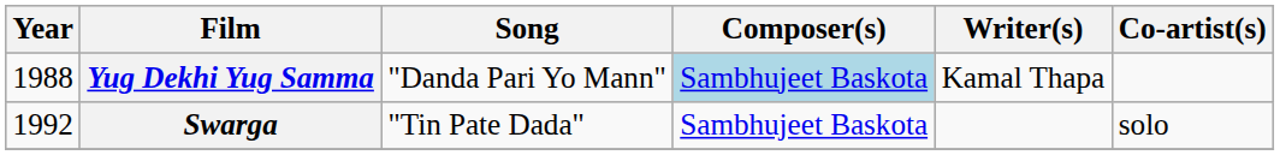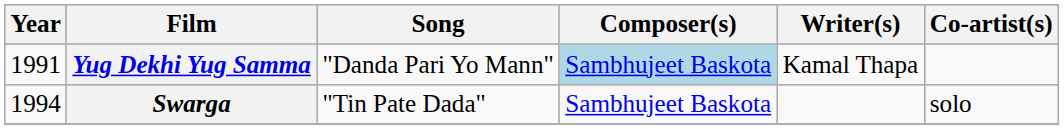 <table class="wikitable">
 <tr>
 <th>Year</th>
 <th>Film</th>
 <th>Song</th>
 <th>Composer(s)</th>
 <th>Writer(s)</th>
 <th>Co-artist(s)</th>
 </tr>
 <tr>
-<td>1988</td>
+<td>1991</td>
 <th><em><a href='#'>Yug Dekhi Yug Samma</a></em></th>
 <td>"Danda Pari Yo Mann"</td>
 <td style="background: lightblue;"><a href='#'>Sambhujeet Baskota</a></td>
 <td>Kamal Thapa</td>
 <td></td>
 </tr>
 <tr>
-<td>1992</td>
+<td>1994</td>
 <th><em>Swarga</em></th>
 <td>"Tin Pate Dada"</td>
 <td><a href='#'>Sambhujeet Baskota</a></td>
 <td></td>
 <td>solo</td>
 </tr>
 <tr>
 </tr>
 </table>
